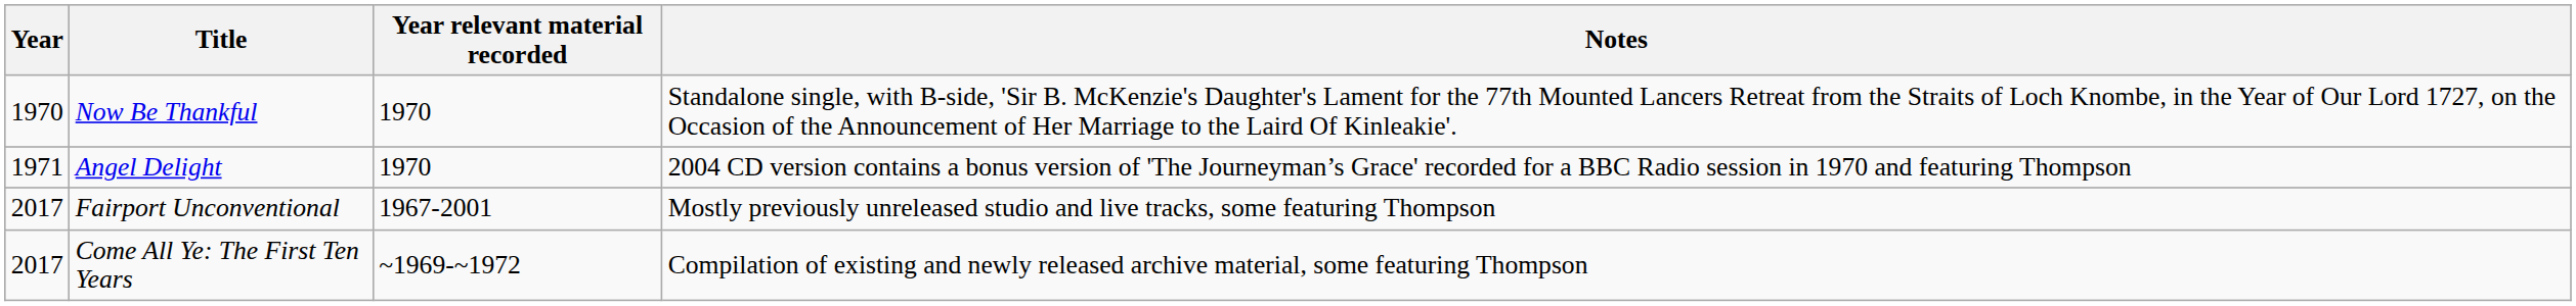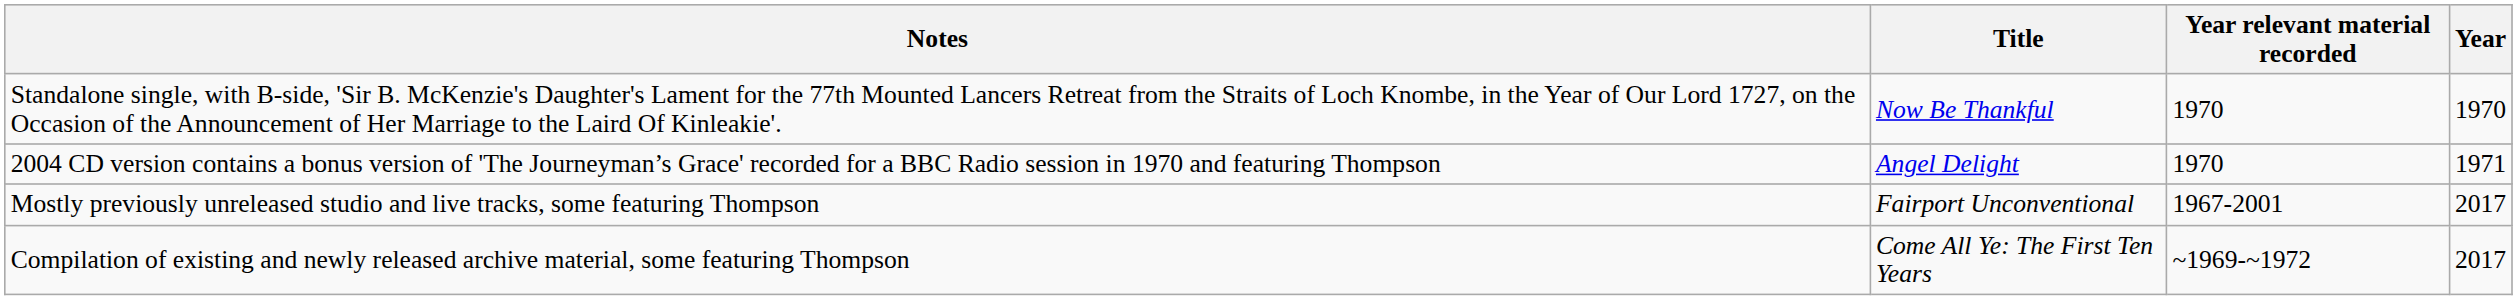 <table class="wikitable">
 <tr>
-<th scope="col">Year</th>
+<th scope="col">Notes</th>
 <th scope="col">Title</th>
 <th scope="col">Year relevant material recorded</th>
-<th scope="col">Notes</th>
+<th scope="col">Year</th>
 </tr>
 <tr>
-<td>1970</td>
+<td>Standalone single, with B-side, 'Sir B. McKenzie's Daughter's Lament for the 77th Mounted Lancers Retreat from the Straits of Loch Knombe, in the Year of Our Lord 1727, on the Occasion of the Announcement of Her Marriage to the Laird Of Kinleakie'.</td>
 <td><em><a href='#'>Now Be Thankful</a></em></td>
 <td>1970</td>
-<td>Standalone single, with B-side, 'Sir B. McKenzie's Daughter's Lament for the 77th Mounted Lancers Retreat from the Straits of Loch Knombe, in the Year of Our Lord 1727, on the Occasion of the Announcement of Her Marriage to the Laird Of Kinleakie'.</td>
+<td>1970</td>
 </tr>
 <tr>
-<td>1971</td>
+<td>2004 CD version contains a bonus version of 'The Journeyman’s Grace' recorded for a BBC Radio session in 1970 and featuring Thompson</td>
 <td><em><a href='#'>Angel Delight</a></em></td>
 <td>1970</td>
-<td>2004 CD version contains a bonus version of 'The Journeyman’s Grace' recorded for a BBC Radio session in 1970 and featuring Thompson</td>
+<td>1971</td>
 </tr>
 <tr>
-<td>2017</td>
+<td>Mostly previously unreleased studio and live tracks, some featuring Thompson</td>
 <td><em>Fairport Unconventional</em></td>
 <td>1967-2001</td>
-<td>Mostly previously unreleased studio and live tracks, some featuring Thompson</td>
+<td>2017</td>
 </tr>
 <tr>
-<td>2017</td>
+<td>Compilation of existing and newly released archive material, some featuring Thompson</td>
 <td><em>Come All Ye: The First Ten Years</em></td>
 <td>~1969-~1972</td>
-<td>Compilation of existing and newly released archive material, some featuring Thompson</td>
+<td>2017</td>
 </tr>
 </table>
